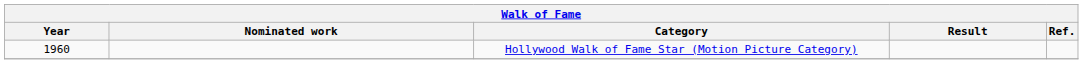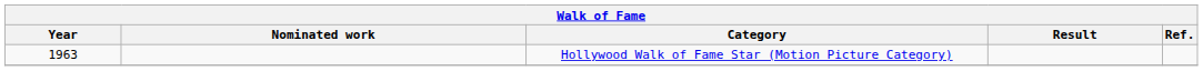 <table width="100%" class="wikitable">
 <tr>
 <th colspan="5" align="center"><a href='#'>Walk of Fame</a></th>
 </tr>
 <tr>
 <th width="10%">Year</th>
 <th width="35%">Nominated work</th>
 <th width="40%">Category</th>
 <th width="15%">Result</th>
 <th>Ref.</th>
 </tr>
 <tr>
-<td style="text-align:center;">1960</td>
+<td style="text-align:center;">1963</td>
 <td></td>
 <td style="text-align:center;"><a href='#'>Hollywood Walk of Fame Star (Motion Picture Category)</a></td>
 <td></td>
 <td style="text-align:center"></td>
 </tr>
 <tr>
 </tr>
 </table>
